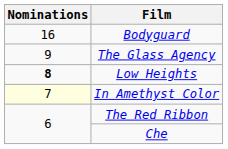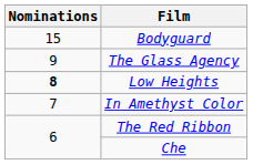 <table class="wikitable" style="text-align:center;">
 <tr>
 <th>Nominations</th>
 <th>Film</th>
 </tr>
 <tr>
-<td>16</td>
+<td>15</td>
 <td><em><a href='#'>Bodyguard</a></em></td>
 </tr>
 <tr>
 <td>9</td>
 <td><em><a href='#'>The Glass Agency</a></em></td>
 </tr>
 <tr>
 <td><strong>8</strong></td>
 <td><em><a href='#'>Low Heights</a></em></td>
 </tr>
 <tr>
-<td style="background: lightyellow;">7</td>
+<td>7</td>
 <td><em><a href='#'>In Amethyst Color</a></em></td>
 </tr>
 <tr>
 <td rowspan="2">6</td>
 <td><em><a href='#'>The Red Ribbon</a></em></td>
 </tr>
 <tr>
 <td><em><a href='#'>Che</a></em></td>
 </tr>
 </table>
